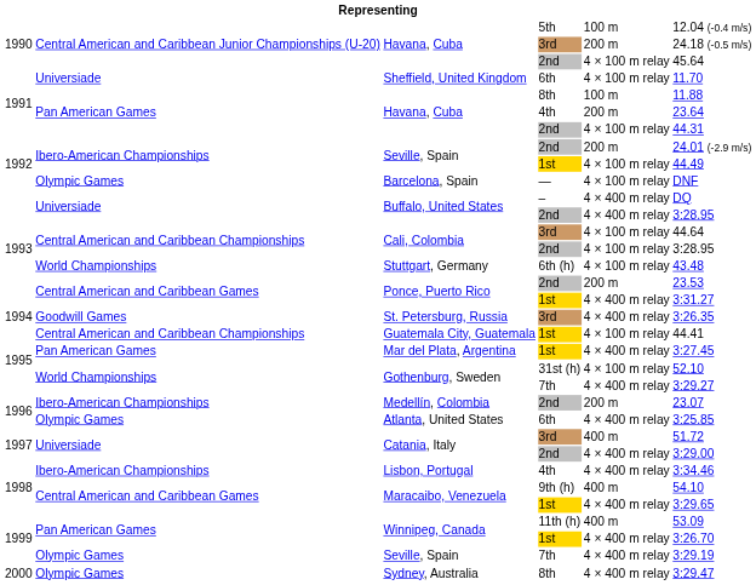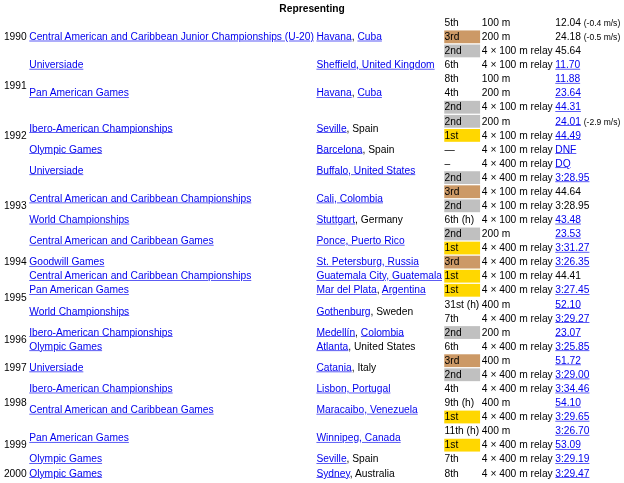 <table>
 <tr>
 <th colspan="6">Representing </th>
 </tr>
 <tr>
 <td rowspan = "3">1990</td>
 <td rowspan = "3"><a href='#'>Central American and Caribbean Junior Championships (U-20)</a></td>
 <td rowspan = "3"><a href='#'>Havana</a>, <a href='#'>Cuba</a></td>
 <td>5th</td>
 <td>100 m</td>
 <td>12.04 <small>(-0.4 m/s)</small></td>
 </tr>
 <tr>
 <td bgcolor=cc9966>3rd</td>
 <td>200 m</td>
 <td>24.18 <small>(-0.5 m/s)</small></td>
 </tr>
 <tr>
 <td bgcolor=silver>2nd</td>
 <td>4 × 100 m relay</td>
 <td>45.64</td>
 </tr>
 <tr>
 <td rowspan=4>1991</td>
 <td><a href='#'>Universiade</a></td>
 <td><a href='#'>Sheffield, United Kingdom</a></td>
 <td>6th</td>
 <td>4 × 100 m relay</td>
 <td><a href='#'>11.70</a></td>
 </tr>
 <tr>
 <td rowspan=3><a href='#'>Pan American Games</a></td>
 <td rowspan=3><a href='#'>Havana</a>, <a href='#'>Cuba</a></td>
 <td>8th</td>
 <td>100 m</td>
 <td><a href='#'>11.88</a></td>
 </tr>
 <tr>
 <td>4th</td>
 <td>200 m</td>
 <td><a href='#'>23.64</a></td>
 </tr>
 <tr>
 <td bgcolor=silver>2nd</td>
 <td>4 × 100 m relay</td>
 <td><a href='#'>44.31</a></td>
 </tr>
 <tr>
 <td rowspan = "3">1992</td>
 <td rowspan = "2"><a href='#'>Ibero-American Championships</a></td>
 <td rowspan = "2"><a href='#'>Seville</a>, Spain</td>
 <td bgcolor=silver>2nd</td>
 <td>200 m</td>
 <td><a href='#'>24.01</a> <small>(-2.9 m/s)</small></td>
 </tr>
 <tr>
 <td bgcolor=gold>1st</td>
 <td>4 × 100 m relay</td>
 <td><a href='#'>44.49</a></td>
 </tr>
 <tr>
 <td><a href='#'>Olympic Games</a></td>
 <td><a href='#'>Barcelona</a>, Spain</td>
 <td>—</td>
 <td>4 × 100 m relay</td>
 <td><a href='#'>DNF</a></td>
 </tr>
 <tr>
 <td rowspan=7>1993</td>
 <td rowspan=2><a href='#'>Universiade</a></td>
 <td rowspan=2><a href='#'>Buffalo, United States</a></td>
 <td>–</td>
 <td>4 × 400 m relay</td>
 <td><a href='#'>DQ</a></td>
 </tr>
 <tr>
 <td bgcolor=silver>2nd</td>
 <td>4 × 400 m relay</td>
 <td><a href='#'>3:28.95</a></td>
 </tr>
 <tr>
 <td rowspan=2><a href='#'>Central American and Caribbean Championships</a></td>
 <td rowspan=2><a href='#'>Cali, Colombia</a></td>
 <td bgcolor=cc9966>3rd</td>
 <td>4 × 100 m relay</td>
 <td>44.64</td>
 </tr>
 <tr>
 <td bgcolor=silver>2nd</td>
 <td>4 × 100 m relay</td>
 <td>3:28.95</td>
 </tr>
 <tr>
 <td><a href='#'>World Championships</a></td>
 <td><a href='#'>Stuttgart</a>, Germany</td>
 <td>6th (h)</td>
 <td>4 × 100 m relay</td>
 <td><a href='#'>43.48</a></td>
 </tr>
 <tr>
 <td rowspan=2><a href='#'>Central American and Caribbean Games</a></td>
 <td rowspan=2><a href='#'>Ponce, Puerto Rico</a></td>
 <td bgcolor=silver>2nd</td>
 <td>200 m</td>
 <td><a href='#'>23.53</a></td>
 </tr>
 <tr>
 <td bgcolor=gold>1st</td>
 <td>4 × 400 m relay</td>
 <td><a href='#'>3:31.27</a></td>
 </tr>
 <tr>
 <td>1994</td>
 <td><a href='#'>Goodwill Games</a></td>
 <td><a href='#'>St. Petersburg, Russia</a></td>
 <td bgcolor=cc9966>3rd</td>
 <td>4 × 400 m relay</td>
 <td><a href='#'>3:26.35</a></td>
 </tr>
 <tr>
 <td rowspan=4>1995</td>
 <td><a href='#'>Central American and Caribbean Championships</a></td>
 <td><a href='#'>Guatemala City, Guatemala</a></td>
 <td bgcolor=gold>1st</td>
 <td>4 × 100 m relay</td>
 <td>44.41</td>
 </tr>
 <tr>
 <td><a href='#'>Pan American Games</a></td>
 <td><a href='#'>Mar del Plata</a>, <a href='#'>Argentina</a></td>
 <td bgcolor=gold>1st</td>
 <td>4 × 400 m relay</td>
 <td><a href='#'>3:27.45</a></td>
 </tr>
 <tr>
 <td rowspan = "2"><a href='#'>World Championships</a></td>
 <td rowspan = "2"><a href='#'>Gothenburg</a>, Sweden</td>
 <td>31st (h)</td>
-<td>4 × 100 m relay</td>
+<td>400 m</td>
 <td><a href='#'>52.10</a></td>
 </tr>
 <tr>
 <td>7th</td>
 <td>4 × 400 m relay</td>
 <td><a href='#'>3:29.27</a></td>
 </tr>
 <tr>
 <td rowspan = "2">1996</td>
 <td><a href='#'>Ibero-American Championships</a></td>
 <td><a href='#'>Medellín</a>, <a href='#'>Colombia</a></td>
 <td bgcolor=silver>2nd</td>
 <td>200 m</td>
 <td><a href='#'>23.07</a></td>
 </tr>
 <tr>
 <td><a href='#'>Olympic Games</a></td>
 <td><a href='#'>Atlanta</a>, United States</td>
 <td>6th</td>
 <td>4 × 400 m relay</td>
 <td><a href='#'>3:25.85</a></td>
 </tr>
 <tr>
 <td rowspan = "2">1997</td>
 <td rowspan = "2"><a href='#'>Universiade</a></td>
 <td rowspan = "2"><a href='#'>Catania</a>, Italy</td>
 <td bgcolor=cc9966>3rd</td>
 <td>400 m</td>
 <td><a href='#'>51.72</a></td>
 </tr>
 <tr>
 <td bgcolor=silver>2nd</td>
 <td>4 × 400 m relay</td>
 <td><a href='#'>3:29.00</a></td>
 </tr>
 <tr>
 <td rowspan=3>1998</td>
 <td><a href='#'>Ibero-American Championships</a></td>
 <td><a href='#'>Lisbon, Portugal</a></td>
 <td>4th</td>
 <td>4 × 400 m relay</td>
 <td><a href='#'>3:34.46</a></td>
 </tr>
 <tr>
 <td rowspan=2><a href='#'>Central American and Caribbean Games</a></td>
 <td rowspan=2><a href='#'>Maracaibo, Venezuela</a></td>
 <td>9th (h)</td>
 <td>400 m</td>
 <td><a href='#'>54.10</a></td>
 </tr>
 <tr>
 <td bgcolor=gold>1st</td>
 <td>4 × 400 m relay</td>
 <td><a href='#'>3:29.65</a></td>
 </tr>
 <tr>
 <td rowspan=3>1999</td>
 <td rowspan=2><a href='#'>Pan American Games</a></td>
 <td rowspan=2><a href='#'>Winnipeg, Canada</a></td>
 <td>11th (h)</td>
 <td>400 m</td>
-<td><a href='#'>53.09</a></td>
+<td><a href='#'>3:26.70</a></td>
 </tr>
 <tr>
 <td bgcolor=gold>1st</td>
 <td>4 × 400 m relay</td>
-<td><a href='#'>3:26.70</a></td>
+<td><a href='#'>53.09</a></td>
 </tr>
 <tr>
 <td><a href='#'>Olympic Games</a></td>
 <td><a href='#'>Seville</a>, Spain</td>
 <td>7th</td>
 <td>4 × 400 m relay</td>
 <td><a href='#'>3:29.19</a></td>
 </tr>
 <tr>
 <td>2000</td>
 <td><a href='#'>Olympic Games</a></td>
 <td><a href='#'>Sydney</a>, Australia</td>
 <td>8th</td>
 <td>4 × 400 m relay</td>
 <td><a href='#'>3:29.47</a></td>
 </tr>
 </table>
